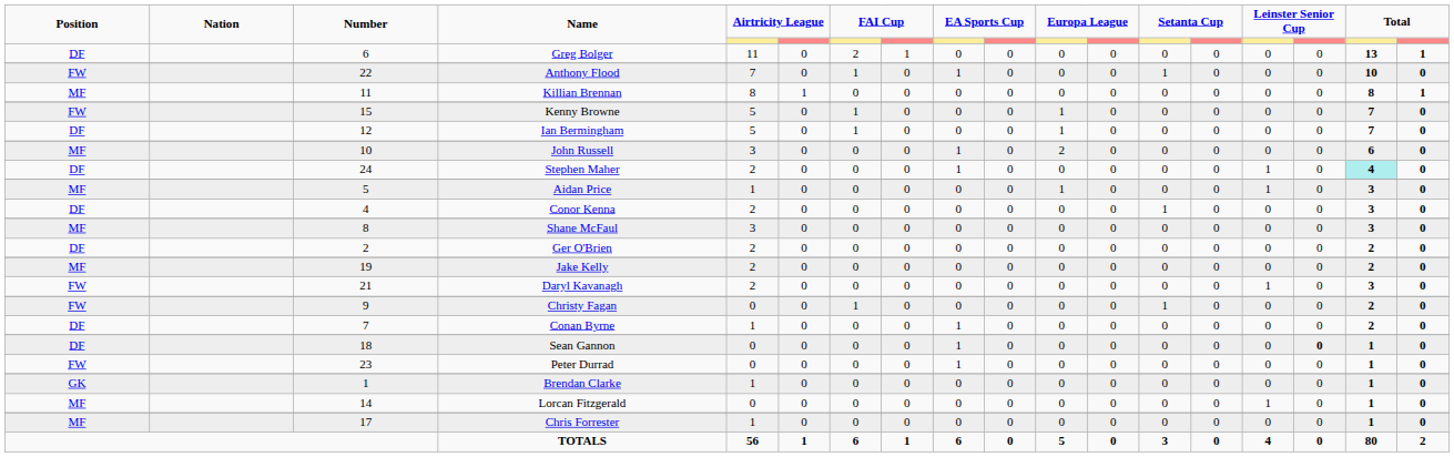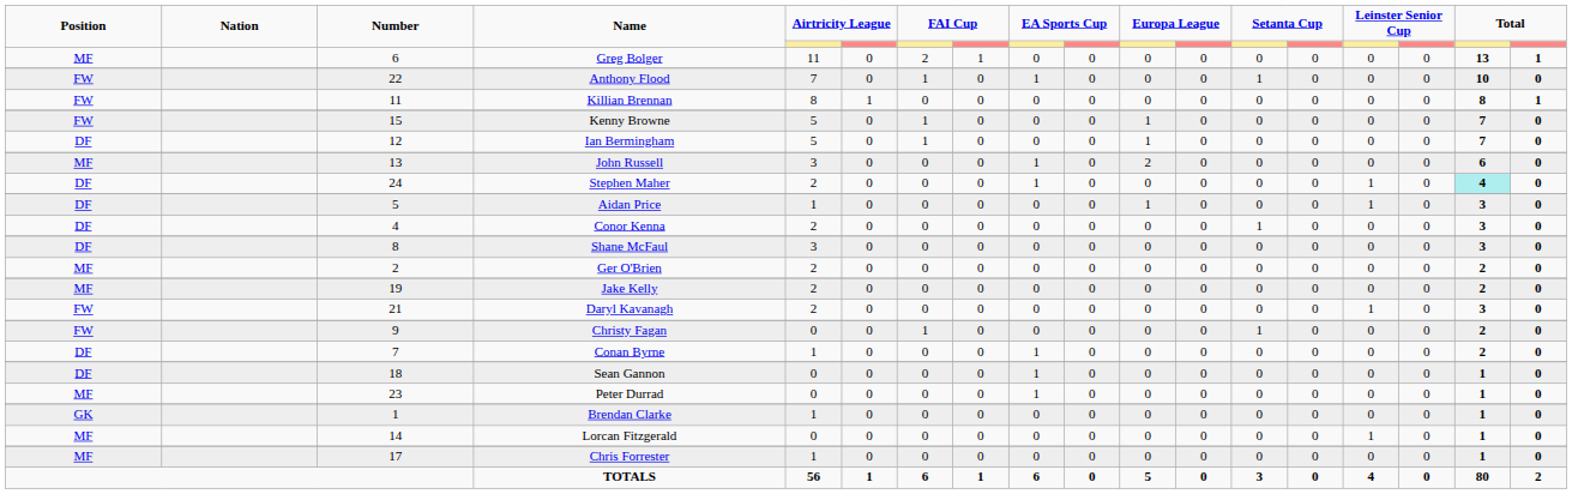 <table class="wikitable" style="text-align:center;">
 <tr style="text-align:center;">
 <td rowspan="2" style="width:10%; "><strong>Position</strong></td>
 <td rowspan="2" style="width:10%; "><strong>Nation</strong></td>
 <td rowspan="2" style="width:10%; "><strong>Number</strong></td>
 <td rowspan="2" style="width:20%; "><strong>Name</strong></td>
 <td colspan="2"><strong><a href='#'>Airtricity League</a></strong></td>
 <td colspan="2"><strong><a href='#'>FAI Cup</a></strong></td>
 <td colspan="2"><strong><a href='#'>EA Sports Cup</a></strong></td>
 <td colspan="2"><strong><a href='#'>Europa League</a></strong></td>
 <td colspan="2"><strong><a href='#'>Setanta Cup</a></strong></td>
 <td colspan="2"><strong><a href='#'>Leinster Senior Cup</a></strong></td>
 <td colspan="2"><strong>Total</strong></td>
 </tr>
 <tr>
 <th style="width:60px; background:#fe9;"></th>
 <th style="width:60px; background:#ff8888;"></th>
 <th style="width:60px; background:#fe9;"></th>
 <th style="width:60px; background:#ff8888;"></th>
 <th style="width:60px; background:#fe9;"></th>
 <th style="width:60px; background:#ff8888;"></th>
 <th style="width:60px; background:#fe9;"></th>
 <th style="width:60px; background:#ff8888;"></th>
 <th style="width:60px; background:#fe9;"></th>
 <th style="width:60px; background:#ff8888;"></th>
 <th style="width:60px; background:#fe9;"></th>
 <th style="width:60px; background:#ff8888;"></th>
 <th style="width:60px; background:#fe9;"></th>
 <th style="width:60px; background:#ff8888;"></th>
 </tr>
 <tr>
-<td><a href='#'>DF</a></td>
+<td><a href='#'>MF</a></td>
 <td></td>
 <td>6</td>
 <td><a href='#'>Greg Bolger</a></td>
 <td>11</td>
 <td>0</td>
 <td>2</td>
 <td>1</td>
 <td>0</td>
 <td>0</td>
 <td>0</td>
 <td>0</td>
 <td>0</td>
 <td>0</td>
 <td>0</td>
 <td>0</td>
 <td><strong>13</strong></td>
 <td><strong>1</strong></td>
 </tr>
 <tr>
 </tr>
 <tr bgcolor=#EEEEEE>
 <td><a href='#'>FW</a></td>
 <td></td>
 <td>22</td>
 <td><a href='#'>Anthony Flood</a></td>
 <td>7</td>
 <td>0</td>
 <td>1</td>
 <td>0</td>
 <td>1</td>
 <td>0</td>
 <td>0</td>
 <td>0</td>
 <td>1</td>
 <td>0</td>
 <td>0</td>
 <td>0</td>
 <td><strong>10</strong></td>
 <td><strong>0</strong></td>
 </tr>
 <tr>
-<td><a href='#'>MF</a></td>
+<td><a href='#'>FW</a></td>
 <td></td>
 <td>11</td>
 <td><a href='#'>Killian Brennan</a></td>
 <td>8</td>
 <td>1</td>
 <td>0</td>
 <td>0</td>
 <td>0</td>
 <td>0</td>
 <td>0</td>
 <td>0</td>
 <td>0</td>
 <td>0</td>
 <td>0</td>
 <td>0</td>
 <td><strong>8</strong></td>
 <td><strong>1</strong></td>
 </tr>
 <tr>
 </tr>
 <tr bgcolor=#EEEEEE>
 <td><a href='#'>FW</a></td>
 <td></td>
 <td>15</td>
 <td>Kenny Browne</td>
 <td>5</td>
 <td>0</td>
 <td>1</td>
 <td>0</td>
 <td>0</td>
 <td>0</td>
 <td>1</td>
 <td>0</td>
 <td>0</td>
 <td>0</td>
 <td>0</td>
 <td>0</td>
 <td><strong>7</strong></td>
 <td><strong>0</strong></td>
 </tr>
 <tr>
 <td><a href='#'>DF</a></td>
 <td></td>
 <td>12</td>
 <td><a href='#'>Ian Bermingham</a></td>
 <td>5</td>
 <td>0</td>
 <td>1</td>
 <td>0</td>
 <td>0</td>
 <td>0</td>
 <td>1</td>
 <td>0</td>
 <td>0</td>
 <td>0</td>
 <td>0</td>
 <td>0</td>
 <td><strong>7</strong></td>
 <td><strong>0</strong></td>
 </tr>
 <tr>
 </tr>
 <tr bgcolor=#EEEEEE>
 <td><a href='#'>MF</a></td>
 <td></td>
-<td>10</td>
+<td>13</td>
 <td><a href='#'>John Russell</a></td>
 <td>3</td>
 <td>0</td>
 <td>0</td>
 <td>0</td>
 <td>1</td>
 <td>0</td>
 <td>2</td>
 <td>0</td>
 <td>0</td>
 <td>0</td>
 <td>0</td>
 <td>0</td>
 <td><strong>6</strong></td>
 <td><strong>0</strong></td>
 </tr>
 <tr>
 <td><a href='#'>DF</a></td>
 <td></td>
 <td>24</td>
 <td><a href='#'>Stephen Maher</a></td>
 <td>2</td>
 <td>0</td>
 <td>0</td>
 <td>0</td>
 <td>1</td>
 <td>0</td>
 <td>0</td>
 <td>0</td>
 <td>0</td>
 <td>0</td>
 <td>1</td>
 <td>0</td>
 <td style="background: paleturquoise;"><strong>4</strong></td>
 <td><strong>0</strong></td>
 </tr>
 <tr>
 </tr>
 <tr bgcolor=#EEEEEE>
-<td><a href='#'>MF</a></td>
+<td><a href='#'>DF</a></td>
 <td></td>
 <td>5</td>
 <td><a href='#'>Aidan Price</a></td>
 <td>1</td>
 <td>0</td>
 <td>0</td>
 <td>0</td>
 <td>0</td>
 <td>0</td>
 <td>1</td>
 <td>0</td>
 <td>0</td>
 <td>0</td>
 <td>1</td>
 <td>0</td>
 <td><strong>3</strong></td>
 <td><strong>0</strong></td>
 </tr>
 <tr>
 <td><a href='#'>DF</a></td>
 <td></td>
 <td>4</td>
 <td><a href='#'>Conor Kenna</a></td>
 <td>2</td>
 <td>0</td>
 <td>0</td>
 <td>0</td>
 <td>0</td>
 <td>0</td>
 <td>0</td>
 <td>0</td>
 <td>1</td>
 <td>0</td>
 <td>0</td>
 <td>0</td>
 <td><strong>3</strong></td>
 <td><strong>0</strong></td>
 </tr>
 <tr>
 </tr>
 <tr bgcolor=#EEEEEE>
-<td><a href='#'>MF</a></td>
+<td><a href='#'>DF</a></td>
 <td></td>
 <td>8</td>
 <td><a href='#'>Shane McFaul</a></td>
 <td>3</td>
 <td>0</td>
 <td>0</td>
 <td>0</td>
 <td>0</td>
 <td>0</td>
 <td>0</td>
 <td>0</td>
 <td>0</td>
 <td>0</td>
 <td>0</td>
 <td>0</td>
 <td><strong>3</strong></td>
 <td><strong>0</strong></td>
 </tr>
 <tr>
-<td><a href='#'>DF</a></td>
+<td><a href='#'>MF</a></td>
 <td></td>
 <td>2</td>
 <td><a href='#'>Ger O'Brien</a></td>
 <td>2</td>
 <td>0</td>
 <td>0</td>
 <td>0</td>
 <td>0</td>
 <td>0</td>
 <td>0</td>
 <td>0</td>
 <td>0</td>
 <td>0</td>
 <td>0</td>
 <td>0</td>
 <td><strong>2</strong></td>
 <td><strong>0</strong></td>
 </tr>
 <tr>
 </tr>
 <tr bgcolor=#EEEEEE>
 <td><a href='#'>MF</a></td>
 <td></td>
 <td>19</td>
 <td><a href='#'>Jake Kelly</a></td>
 <td>2</td>
 <td>0</td>
 <td>0</td>
 <td>0</td>
 <td>0</td>
 <td>0</td>
 <td>0</td>
 <td>0</td>
 <td>0</td>
 <td>0</td>
 <td>0</td>
 <td>0</td>
 <td><strong>2</strong></td>
 <td><strong>0</strong></td>
 </tr>
 <tr>
 <td><a href='#'>FW</a></td>
 <td></td>
 <td>21</td>
 <td><a href='#'>Daryl Kavanagh</a></td>
 <td>2</td>
 <td>0</td>
 <td>0</td>
 <td>0</td>
 <td>0</td>
 <td>0</td>
 <td>0</td>
 <td>0</td>
 <td>0</td>
 <td>0</td>
 <td>1</td>
 <td>0</td>
 <td><strong>3</strong></td>
 <td><strong>0</strong></td>
 </tr>
 <tr>
 </tr>
 <tr bgcolor=#EEEEEE>
 <td><a href='#'>FW</a></td>
 <td></td>
 <td>9</td>
 <td><a href='#'>Christy Fagan</a></td>
 <td>0</td>
 <td>0</td>
 <td>1</td>
 <td>0</td>
 <td>0</td>
 <td>0</td>
 <td>0</td>
 <td>0</td>
 <td>1</td>
 <td>0</td>
 <td>0</td>
 <td>0</td>
 <td><strong>2</strong></td>
 <td><strong>0</strong></td>
 </tr>
 <tr>
 <td><a href='#'>DF</a></td>
 <td></td>
 <td>7</td>
 <td><a href='#'>Conan Byrne</a></td>
 <td>1</td>
 <td>0</td>
 <td>0</td>
 <td>0</td>
 <td>1</td>
 <td>0</td>
 <td>0</td>
 <td>0</td>
 <td>0</td>
 <td>0</td>
 <td>0</td>
 <td>0</td>
 <td><strong>2</strong></td>
 <td><strong>0</strong></td>
 </tr>
 <tr>
 </tr>
 <tr bgcolor=#EEEEEE>
 <td><a href='#'>DF</a></td>
 <td></td>
 <td>18</td>
 <td>Sean Gannon</td>
 <td>0</td>
 <td>0</td>
 <td>0</td>
 <td>0</td>
 <td>1</td>
 <td>0</td>
 <td>0</td>
 <td>0</td>
 <td>0</td>
 <td>0</td>
 <td>0</td>
-<td><strong>0</strong></td>
+<td>0</td>
 <td><strong>1</strong></td>
 <td><strong>0</strong></td>
 </tr>
 <tr>
-<td><a href='#'>FW</a></td>
+<td><a href='#'>MF</a></td>
 <td></td>
 <td>23</td>
 <td>Peter Durrad</td>
 <td>0</td>
 <td>0</td>
 <td>0</td>
 <td>0</td>
 <td>1</td>
 <td>0</td>
 <td>0</td>
 <td>0</td>
 <td>0</td>
 <td>0</td>
 <td>0</td>
 <td>0</td>
 <td><strong>1</strong></td>
 <td><strong>0</strong></td>
 </tr>
 <tr>
 </tr>
 <tr bgcolor=#EEEEEE>
 <td><a href='#'>GK</a></td>
 <td></td>
 <td>1</td>
 <td><a href='#'>Brendan Clarke</a></td>
 <td>1</td>
 <td>0</td>
 <td>0</td>
 <td>0</td>
 <td>0</td>
 <td>0</td>
 <td>0</td>
 <td>0</td>
 <td>0</td>
 <td>0</td>
 <td>0</td>
 <td>0</td>
 <td><strong>1</strong></td>
 <td><strong>0</strong></td>
 </tr>
 <tr>
 <td><a href='#'>MF</a></td>
 <td></td>
 <td>14</td>
 <td>Lorcan Fitzgerald</td>
 <td>0</td>
 <td>0</td>
 <td>0</td>
 <td>0</td>
 <td>0</td>
 <td>0</td>
 <td>0</td>
 <td>0</td>
 <td>0</td>
 <td>0</td>
 <td>1</td>
 <td>0</td>
 <td><strong>1</strong></td>
 <td><strong>0</strong></td>
 </tr>
 <tr>
 </tr>
 <tr bgcolor=#EEEEEE>
 <td><a href='#'>MF</a></td>
 <td></td>
 <td>17</td>
 <td><a href='#'>Chris Forrester</a></td>
 <td>1</td>
 <td>0</td>
 <td>0</td>
 <td>0</td>
 <td>0</td>
 <td>0</td>
 <td>0</td>
 <td>0</td>
 <td>0</td>
 <td>0</td>
 <td>0</td>
 <td>0</td>
 <td><strong>1</strong></td>
 <td><strong>0</strong></td>
 </tr>
 <tr>
 <td colspan="3"></td>
 <td><strong>TOTALS</strong></td>
 <td><strong>56</strong></td>
 <td><strong>1</strong></td>
 <td><strong>6</strong></td>
 <td><strong>1</strong></td>
 <td><strong>6</strong></td>
 <td><strong>0</strong></td>
 <td><strong>5</strong></td>
 <td><strong>0</strong></td>
 <td><strong>3</strong></td>
 <td><strong>0</strong></td>
 <td><strong>4</strong></td>
 <td><strong>0</strong></td>
 <td><strong>80</strong></td>
 <td><strong>2</strong></td>
 </tr>
 </table>
